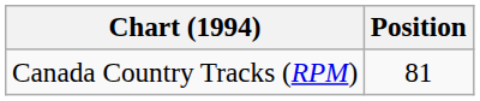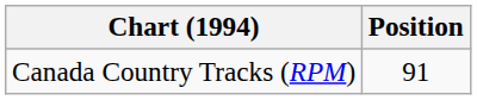 <table class="wikitable sortable">
 <tr>
 <th scope="col">Chart (1994)</th>
 <th scope="col">Position</th>
 </tr>
 <tr>
 <td>Canada Country Tracks (<em><a href='#'>RPM</a></em>)</td>
-<td align="center">81</td>
+<td align="center">91</td>
 </tr>
 </table>
